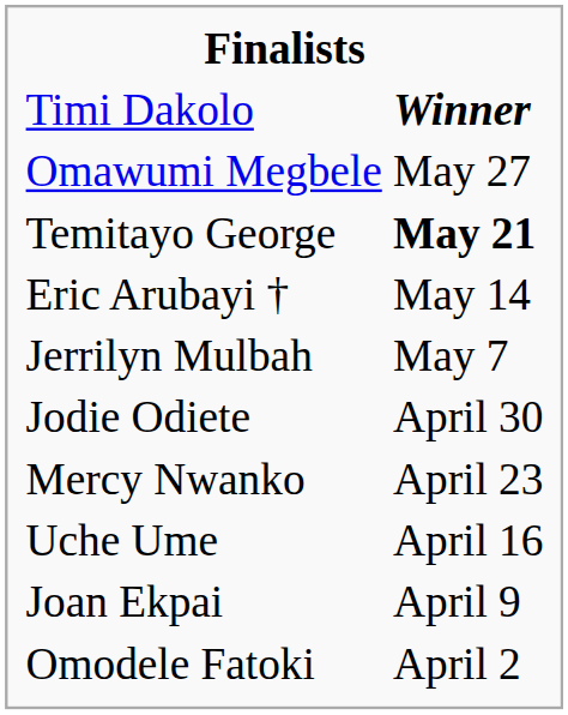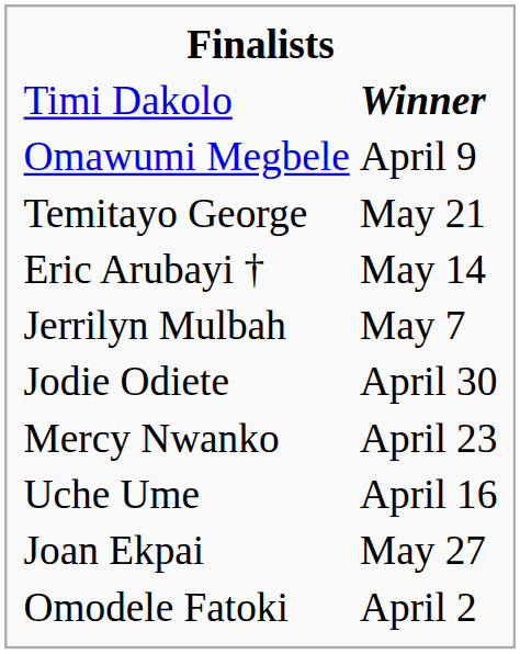 <table class="infobox collapsible">
 <tr>
 <th colspan=2>Finalists<br></th>
 </tr>
 <tr>
 <td><a href='#'>Timi Dakolo</a></td>
 <td><strong><em>Winner</em></strong></td>
 </tr>
 <tr>
 <td><a href='#'>Omawumi Megbele</a></td>
-<td>May 27</td>
+<td>April 9</td>
 </tr>
 <tr>
 <td>Temitayo George</td>
-<td><strong>May 21</strong></td>
+<td>May 21</td>
 </tr>
 <tr>
 <td>Eric Arubayi †</td>
 <td>May 14</td>
 </tr>
 <tr>
 <td>Jerrilyn Mulbah</td>
 <td>May 7</td>
 </tr>
 <tr>
 <td>Jodie Odiete</td>
 <td>April 30</td>
 </tr>
 <tr>
 <td>Mercy Nwanko</td>
 <td>April 23</td>
 </tr>
 <tr>
 <td>Uche Ume</td>
 <td>April 16</td>
 </tr>
 <tr>
 <td>Joan Ekpai</td>
-<td>April 9</td>
+<td>May 27</td>
 </tr>
 <tr>
 <td>Omodele Fatoki</td>
 <td>April 2</td>
 </tr>
 </table>
